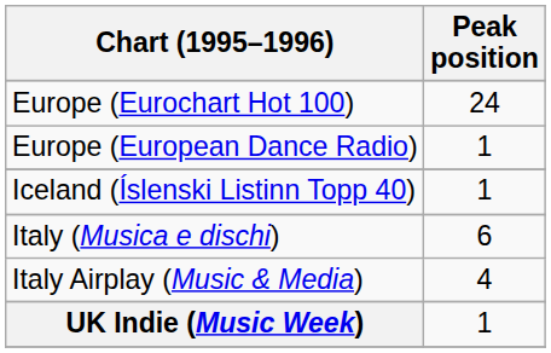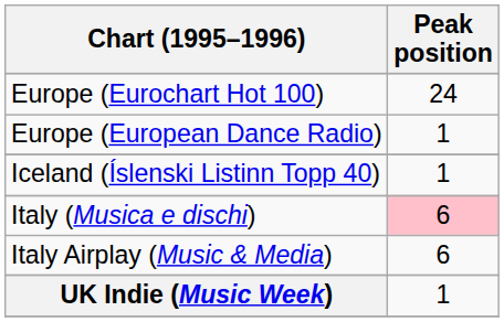 <table class="wikitable sortable">
 <tr>
 <th>Chart (1995–1996)</th>
 <th>Peak<br>position</th>
 </tr>
 <tr>
 </tr>
 <tr>
 </tr>
 <tr>
 </tr>
 <tr>
 <td>Europe (<a href='#'>Eurochart Hot 100</a>)</td>
 <td align="center">24</td>
 </tr>
 <tr>
 <td>Europe (<a href='#'>European Dance Radio</a>)</td>
 <td align="center">1</td>
 </tr>
 <tr>
 </tr>
 <tr>
 </tr>
 <tr>
 <td>Iceland (<a href='#'>Íslenski Listinn Topp 40</a>)</td>
 <td align="center">1</td>
 </tr>
 <tr>
 </tr>
 <tr>
 <td>Italy (<em><a href='#'>Musica e dischi</a></em>)</td>
-<td align="center">6</td>
+<td align="center" style="background: pink;">6</td>
 </tr>
 <tr>
 <td>Italy Airplay (<em><a href='#'>Music & Media</a></em>)</td>
-<td align="center">4</td>
+<td align="center">6</td>
 </tr>
 <tr>
 </tr>
 <tr>
 </tr>
 <tr>
 </tr>
 <tr>
 </tr>
 <tr>
 </tr>
 <tr>
 </tr>
 <tr>
 </tr>
 <tr>
 </tr>
 <tr>
 <th scope="row">UK Indie (<em><a href='#'>Music Week</a></em>)</th>
 <td align=center>1</td>
 </tr>
 <tr>
 </tr>
 <tr>
 </tr>
 <tr>
 </tr>
 <tr>
 </tr>
 <tr>
 </tr>
 <tr>
 </tr>
 </table>
